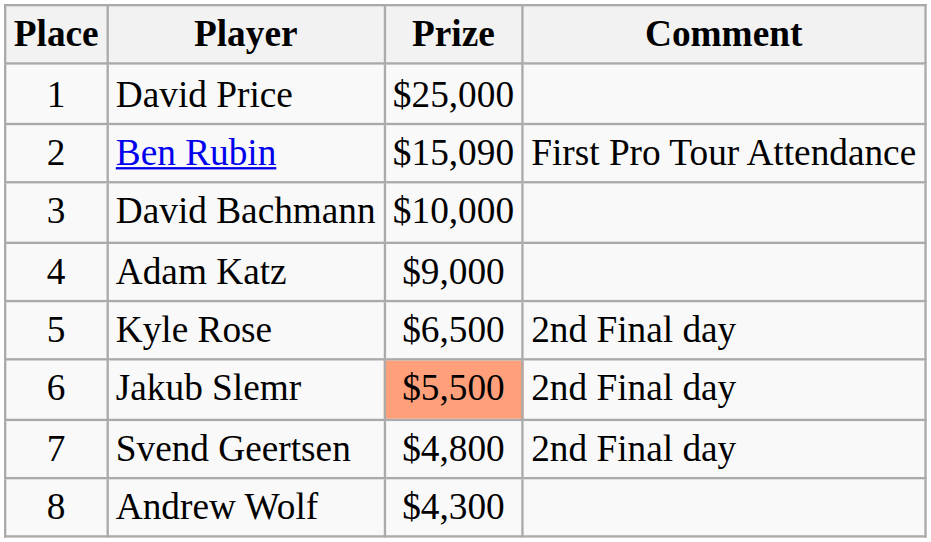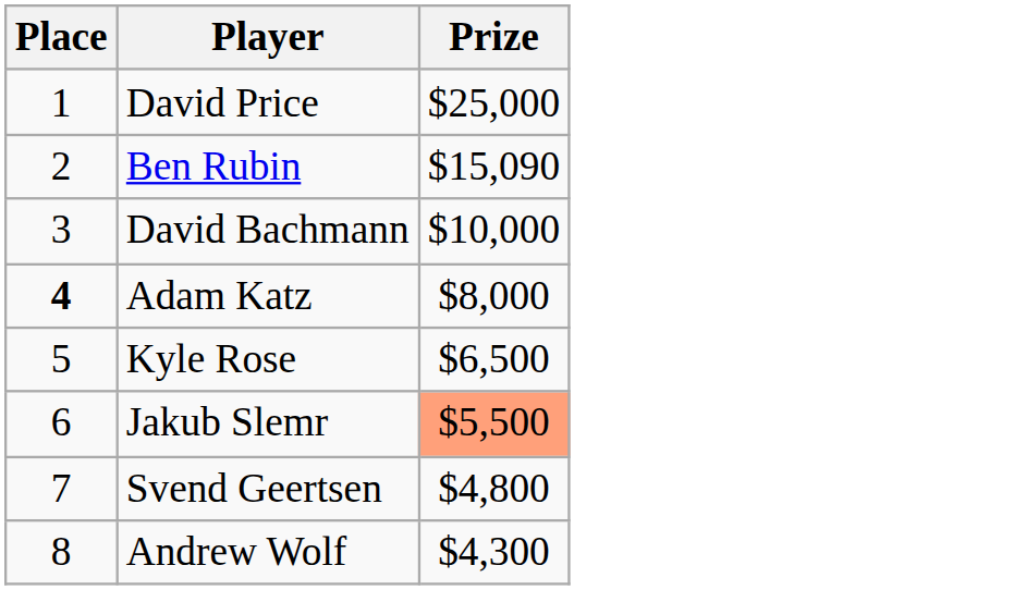 <table class="wikitable">
 <tr>
 <th>Place</th>
 <th>Player</th>
 <th>Prize</th>
-<th>Comment</th>
 </tr>
 <tr>
 <td align=center>1</td>
 <td> David Price</td>
 <td align=center>$25,000</td>
-<td></td>
 </tr>
 <tr>
 <td align=center>2</td>
 <td> <a href='#'>Ben Rubin</a></td>
 <td align=center>$15,090</td>
-<td>First Pro Tour Attendance</td>
 </tr>
 <tr>
 <td align=center>3</td>
 <td> David Bachmann</td>
 <td align=center>$10,000</td>
-<td></td>
 </tr>
 <tr>
-<td align=center>4</td>
+<td align=center><strong>4</strong></td>
 <td> Adam Katz</td>
-<td align=center>$9,000</td>
-<td></td>
+<td align=center>$8,000</td>
 </tr>
 <tr>
 <td align=center>5</td>
 <td> Kyle Rose</td>
 <td align=center>$6,500</td>
-<td>2nd Final day</td>
 </tr>
 <tr>
 <td align=center>6</td>
 <td> Jakub Slemr</td>
 <td align=center style="background: lightsalmon;">$5,500</td>
-<td>2nd Final day</td>
 </tr>
 <tr>
 <td align=center>7</td>
 <td> Svend Geertsen</td>
 <td align=center>$4,800</td>
-<td>2nd Final day</td>
 </tr>
 <tr>
 <td align=center>8</td>
 <td> Andrew Wolf</td>
 <td align=center>$4,300</td>
-<td></td>
 </tr>
 </table>
